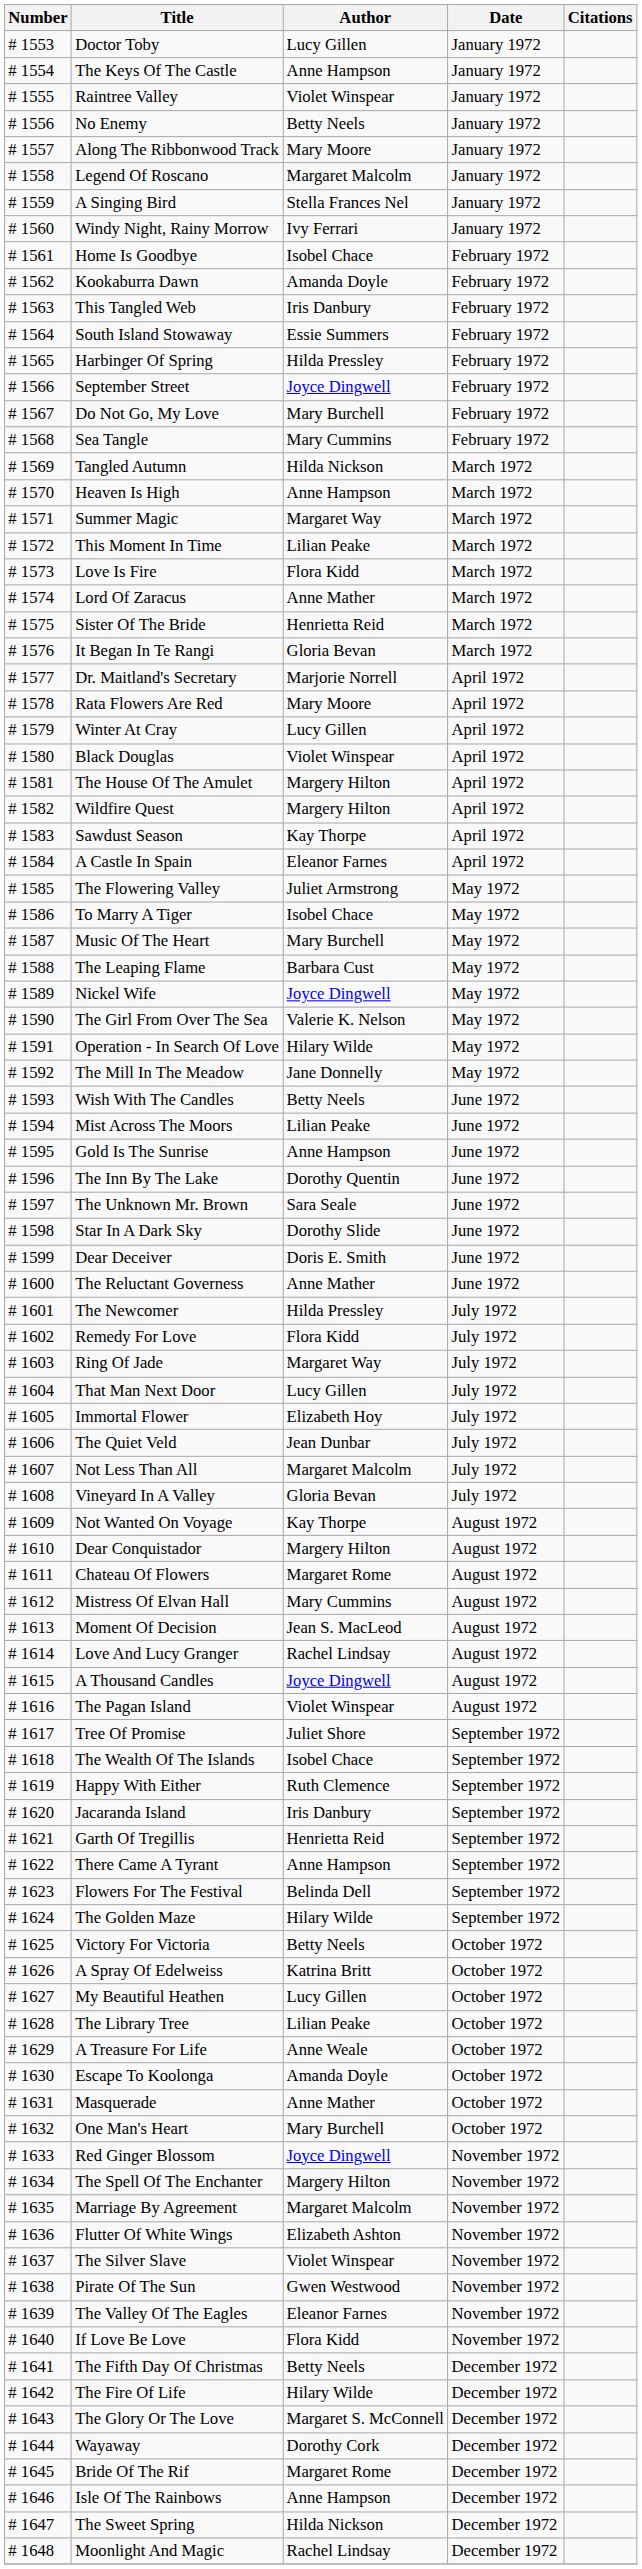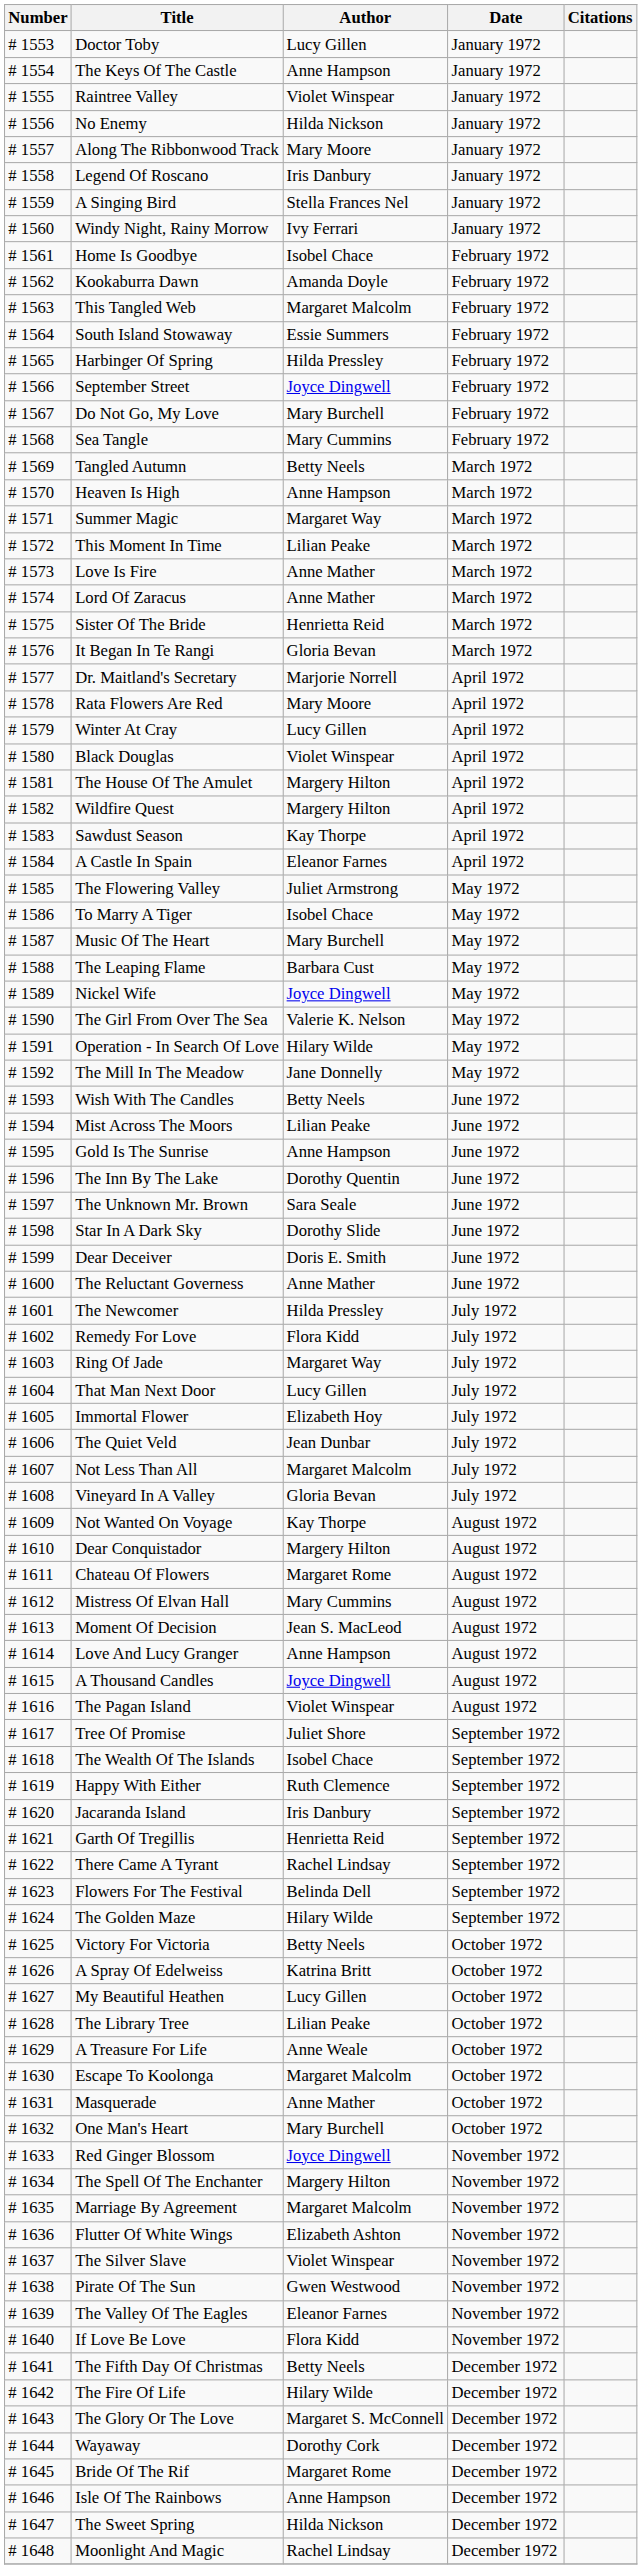 <table class="wikitable">
 <tr>
 <th>Number</th>
 <th>Title</th>
 <th>Author</th>
 <th>Date</th>
 <th>Citations</th>
 </tr>
 <tr>
 <td># 1553</td>
 <td>Doctor Toby</td>
 <td>Lucy Gillen</td>
 <td>January 1972</td>
 <td></td>
 </tr>
 <tr>
 <td># 1554</td>
 <td>The Keys Of The Castle</td>
 <td>Anne Hampson</td>
 <td>January 1972</td>
 <td></td>
 </tr>
 <tr>
 <td># 1555</td>
 <td>Raintree Valley</td>
 <td>Violet Winspear</td>
 <td>January 1972</td>
 <td></td>
 </tr>
 <tr>
 <td># 1556</td>
 <td>No Enemy</td>
-<td>Betty Neels</td>
+<td>Hilda Nickson</td>
 <td>January 1972</td>
 <td></td>
 </tr>
 <tr>
 <td># 1557</td>
 <td>Along The Ribbonwood Track</td>
 <td>Mary Moore</td>
 <td>January 1972</td>
 <td></td>
 </tr>
 <tr>
 <td># 1558</td>
 <td>Legend Of Roscano</td>
-<td>Margaret Malcolm</td>
+<td>Iris Danbury</td>
 <td>January 1972</td>
 <td></td>
 </tr>
 <tr>
 <td># 1559</td>
 <td>A Singing Bird</td>
 <td>Stella Frances Nel</td>
 <td>January 1972</td>
 <td></td>
 </tr>
 <tr>
 <td># 1560</td>
 <td>Windy Night, Rainy Morrow</td>
 <td>Ivy Ferrari</td>
 <td>January 1972</td>
 <td></td>
 </tr>
 <tr>
 <td># 1561</td>
 <td>Home Is Goodbye</td>
 <td>Isobel Chace</td>
 <td>February 1972</td>
 <td></td>
 </tr>
 <tr>
 <td># 1562</td>
 <td>Kookaburra Dawn</td>
 <td>Amanda Doyle</td>
 <td>February 1972</td>
 <td></td>
 </tr>
 <tr>
 <td># 1563</td>
 <td>This Tangled Web</td>
-<td>Iris Danbury</td>
+<td>Margaret Malcolm</td>
 <td>February 1972</td>
 <td></td>
 </tr>
 <tr>
 <td># 1564</td>
 <td>South Island Stowaway</td>
 <td>Essie Summers</td>
 <td>February 1972</td>
 <td></td>
 </tr>
 <tr>
 <td># 1565</td>
 <td>Harbinger Of Spring</td>
 <td>Hilda Pressley</td>
 <td>February 1972</td>
 <td></td>
 </tr>
 <tr>
 <td># 1566</td>
 <td>September Street</td>
 <td><a href='#'>Joyce Dingwell</a></td>
 <td>February 1972</td>
 <td></td>
 </tr>
 <tr>
 <td># 1567</td>
 <td>Do Not Go, My Love</td>
 <td>Mary Burchell</td>
 <td>February 1972</td>
 <td></td>
 </tr>
 <tr>
 <td># 1568</td>
 <td>Sea Tangle</td>
 <td>Mary Cummins</td>
 <td>February 1972</td>
 <td></td>
 </tr>
 <tr>
 <td># 1569</td>
 <td>Tangled Autumn</td>
-<td>Hilda Nickson</td>
+<td>Betty Neels</td>
 <td>March 1972</td>
 <td></td>
 </tr>
 <tr>
 <td># 1570</td>
 <td>Heaven Is High</td>
 <td>Anne Hampson</td>
 <td>March 1972</td>
 <td></td>
 </tr>
 <tr>
 <td># 1571</td>
 <td>Summer Magic</td>
 <td>Margaret Way</td>
 <td>March 1972</td>
 <td></td>
 </tr>
 <tr>
 <td># 1572</td>
 <td>This Moment In Time</td>
 <td>Lilian Peake</td>
 <td>March 1972</td>
 <td></td>
 </tr>
 <tr>
 <td># 1573</td>
 <td>Love Is Fire</td>
-<td>Flora Kidd</td>
+<td>Anne Mather</td>
 <td>March 1972</td>
 <td></td>
 </tr>
 <tr>
 <td># 1574</td>
 <td>Lord Of Zaracus</td>
 <td>Anne Mather</td>
 <td>March 1972</td>
 <td></td>
 </tr>
 <tr>
 <td># 1575</td>
 <td>Sister Of The Bride</td>
 <td>Henrietta Reid</td>
 <td>March 1972</td>
 <td></td>
 </tr>
 <tr>
 <td># 1576</td>
 <td>It Began In Te Rangi</td>
 <td>Gloria Bevan</td>
 <td>March 1972</td>
 <td></td>
 </tr>
 <tr>
 <td># 1577</td>
 <td>Dr. Maitland's Secretary</td>
 <td>Marjorie Norrell</td>
 <td>April 1972</td>
 <td></td>
 </tr>
 <tr>
 <td># 1578</td>
 <td>Rata Flowers Are Red</td>
 <td>Mary Moore</td>
 <td>April 1972</td>
 <td></td>
 </tr>
 <tr>
 <td># 1579</td>
 <td>Winter At Cray</td>
 <td>Lucy Gillen</td>
 <td>April 1972</td>
 <td></td>
 </tr>
 <tr>
 <td># 1580</td>
 <td>Black Douglas</td>
 <td>Violet Winspear</td>
 <td>April 1972</td>
 <td></td>
 </tr>
 <tr>
 <td># 1581</td>
 <td>The House Of The Amulet</td>
 <td>Margery Hilton</td>
 <td>April 1972</td>
 <td></td>
 </tr>
 <tr>
 <td># 1582</td>
 <td>Wildfire Quest</td>
 <td>Margery Hilton</td>
 <td>April 1972</td>
 <td></td>
 </tr>
 <tr>
 <td># 1583</td>
 <td>Sawdust Season</td>
 <td>Kay Thorpe</td>
 <td>April 1972</td>
 <td></td>
 </tr>
 <tr>
 <td># 1584</td>
 <td>A Castle In Spain</td>
 <td>Eleanor Farnes</td>
 <td>April 1972</td>
 <td></td>
 </tr>
 <tr>
 <td># 1585</td>
 <td>The Flowering Valley</td>
 <td>Juliet Armstrong</td>
 <td>May 1972</td>
 <td></td>
 </tr>
 <tr>
 <td># 1586</td>
 <td>To Marry A Tiger</td>
 <td>Isobel Chace</td>
 <td>May 1972</td>
 <td></td>
 </tr>
 <tr>
 <td># 1587</td>
 <td>Music Of The Heart</td>
 <td>Mary Burchell</td>
 <td>May 1972</td>
 <td></td>
 </tr>
 <tr>
 <td># 1588</td>
 <td>The Leaping Flame</td>
 <td>Barbara Cust</td>
 <td>May 1972</td>
 <td></td>
 </tr>
 <tr>
 <td># 1589</td>
 <td>Nickel Wife</td>
 <td><a href='#'>Joyce Dingwell</a></td>
 <td>May 1972</td>
 <td></td>
 </tr>
 <tr>
 <td># 1590</td>
 <td>The Girl From Over The Sea</td>
 <td>Valerie K. Nelson</td>
 <td>May 1972</td>
 <td></td>
 </tr>
 <tr>
 <td># 1591</td>
 <td>Operation - In Search Of Love</td>
 <td>Hilary Wilde</td>
 <td>May 1972</td>
 <td></td>
 </tr>
 <tr>
 <td># 1592</td>
 <td>The Mill In The Meadow</td>
 <td>Jane Donnelly</td>
 <td>May 1972</td>
 <td></td>
 </tr>
 <tr>
 <td># 1593</td>
 <td>Wish With The Candles</td>
 <td>Betty Neels</td>
 <td>June 1972</td>
 <td></td>
 </tr>
 <tr>
 <td># 1594</td>
 <td>Mist Across The Moors</td>
 <td>Lilian Peake</td>
 <td>June 1972</td>
 <td></td>
 </tr>
 <tr>
 <td># 1595</td>
 <td>Gold Is The Sunrise</td>
 <td>Anne Hampson</td>
 <td>June 1972</td>
 <td></td>
 </tr>
 <tr>
 <td># 1596</td>
 <td>The Inn By The Lake</td>
 <td>Dorothy Quentin</td>
 <td>June 1972</td>
 <td></td>
 </tr>
 <tr>
 <td># 1597</td>
 <td>The Unknown Mr. Brown</td>
 <td>Sara Seale</td>
 <td>June 1972</td>
 <td></td>
 </tr>
 <tr>
 <td># 1598</td>
 <td>Star In A Dark Sky</td>
 <td>Dorothy Slide</td>
 <td>June 1972</td>
 <td></td>
 </tr>
 <tr>
 <td># 1599</td>
 <td>Dear Deceiver</td>
 <td>Doris E. Smith</td>
 <td>June 1972</td>
 <td></td>
 </tr>
 <tr>
 <td># 1600</td>
 <td>The Reluctant Governess</td>
 <td>Anne Mather</td>
 <td>June 1972</td>
 <td></td>
 </tr>
 <tr>
 <td># 1601</td>
 <td>The Newcomer</td>
 <td>Hilda Pressley</td>
 <td>July 1972</td>
 <td></td>
 </tr>
 <tr>
 <td># 1602</td>
 <td>Remedy For Love</td>
 <td>Flora Kidd</td>
 <td>July 1972</td>
 <td></td>
 </tr>
 <tr>
 <td># 1603</td>
 <td>Ring Of Jade</td>
 <td>Margaret Way</td>
 <td>July 1972</td>
 <td></td>
 </tr>
 <tr>
 <td># 1604</td>
 <td>That Man Next Door</td>
 <td>Lucy Gillen</td>
 <td>July 1972</td>
 <td></td>
 </tr>
 <tr>
 <td># 1605</td>
 <td>Immortal Flower</td>
 <td>Elizabeth Hoy</td>
 <td>July 1972</td>
 <td></td>
 </tr>
 <tr>
 <td># 1606</td>
 <td>The Quiet Veld</td>
 <td>Jean Dunbar</td>
 <td>July 1972</td>
 <td></td>
 </tr>
 <tr>
 <td># 1607</td>
 <td>Not Less Than All</td>
 <td>Margaret Malcolm</td>
 <td>July 1972</td>
 <td></td>
 </tr>
 <tr>
 <td># 1608</td>
 <td>Vineyard In A Valley</td>
 <td>Gloria Bevan</td>
 <td>July 1972</td>
 <td></td>
 </tr>
 <tr>
 <td># 1609</td>
 <td>Not Wanted On Voyage</td>
 <td>Kay Thorpe</td>
 <td>August 1972</td>
 <td></td>
 </tr>
 <tr>
 <td># 1610</td>
 <td>Dear Conquistador</td>
 <td>Margery Hilton</td>
 <td>August 1972</td>
 <td></td>
 </tr>
 <tr>
 <td># 1611</td>
 <td>Chateau Of Flowers</td>
 <td>Margaret Rome</td>
 <td>August 1972</td>
 <td></td>
 </tr>
 <tr>
 <td># 1612</td>
 <td>Mistress Of Elvan Hall</td>
 <td>Mary Cummins</td>
 <td>August 1972</td>
 <td></td>
 </tr>
 <tr>
 <td># 1613</td>
 <td>Moment Of Decision</td>
 <td>Jean S. MacLeod</td>
 <td>August 1972</td>
 <td></td>
 </tr>
 <tr>
 <td># 1614</td>
 <td>Love And Lucy Granger</td>
-<td>Rachel Lindsay</td>
+<td>Anne Hampson</td>
 <td>August 1972</td>
 <td></td>
 </tr>
 <tr>
 <td># 1615</td>
 <td>A Thousand Candles</td>
 <td><a href='#'>Joyce Dingwell</a></td>
 <td>August 1972</td>
 <td></td>
 </tr>
 <tr>
 <td># 1616</td>
 <td>The Pagan Island</td>
 <td>Violet Winspear</td>
 <td>August 1972</td>
 <td></td>
 </tr>
 <tr>
 <td># 1617</td>
 <td>Tree Of Promise</td>
 <td>Juliet Shore</td>
 <td>September 1972</td>
 <td></td>
 </tr>
 <tr>
 <td># 1618</td>
 <td>The Wealth Of The Islands</td>
 <td>Isobel Chace</td>
 <td>September 1972</td>
 <td></td>
 </tr>
 <tr>
 <td># 1619</td>
 <td>Happy With Either</td>
 <td>Ruth Clemence</td>
 <td>September 1972</td>
 <td></td>
 </tr>
 <tr>
 <td># 1620</td>
 <td>Jacaranda Island</td>
 <td>Iris Danbury</td>
 <td>September 1972</td>
 <td></td>
 </tr>
 <tr>
 <td># 1621</td>
 <td>Garth Of Tregillis</td>
 <td>Henrietta Reid</td>
 <td>September 1972</td>
 <td></td>
 </tr>
 <tr>
 <td># 1622</td>
 <td>There Came A Tyrant</td>
-<td>Anne Hampson</td>
+<td>Rachel Lindsay</td>
 <td>September 1972</td>
 <td></td>
 </tr>
 <tr>
 <td># 1623</td>
 <td>Flowers For The Festival</td>
 <td>Belinda Dell</td>
 <td>September 1972</td>
 <td></td>
 </tr>
 <tr>
 <td># 1624</td>
 <td>The Golden Maze</td>
 <td>Hilary Wilde</td>
 <td>September 1972</td>
 <td></td>
 </tr>
 <tr>
 <td># 1625</td>
 <td>Victory For Victoria</td>
 <td>Betty Neels</td>
 <td>October 1972</td>
 <td></td>
 </tr>
 <tr>
 <td># 1626</td>
 <td>A Spray Of Edelweiss</td>
 <td>Katrina Britt</td>
 <td>October 1972</td>
 <td></td>
 </tr>
 <tr>
 <td># 1627</td>
 <td>My Beautiful Heathen</td>
 <td>Lucy Gillen</td>
 <td>October 1972</td>
 <td></td>
 </tr>
 <tr>
 <td># 1628</td>
 <td>The Library Tree</td>
 <td>Lilian Peake</td>
 <td>October 1972</td>
 <td></td>
 </tr>
 <tr>
 <td># 1629</td>
 <td>A Treasure For Life</td>
 <td>Anne Weale</td>
 <td>October 1972</td>
 <td></td>
 </tr>
 <tr>
 <td># 1630</td>
 <td>Escape To Koolonga</td>
-<td>Amanda Doyle</td>
+<td>Margaret Malcolm</td>
 <td>October 1972</td>
 <td></td>
 </tr>
 <tr>
 <td># 1631</td>
 <td>Masquerade</td>
 <td>Anne Mather</td>
 <td>October 1972</td>
 <td></td>
 </tr>
 <tr>
 <td># 1632</td>
 <td>One Man's Heart</td>
 <td>Mary Burchell</td>
 <td>October 1972</td>
 <td></td>
 </tr>
 <tr>
 <td># 1633</td>
 <td>Red Ginger Blossom</td>
 <td><a href='#'>Joyce Dingwell</a></td>
 <td>November 1972</td>
 <td></td>
 </tr>
 <tr>
 <td># 1634</td>
 <td>The Spell Of The Enchanter</td>
 <td>Margery Hilton</td>
 <td>November 1972</td>
 <td></td>
 </tr>
 <tr>
 <td># 1635</td>
 <td>Marriage By Agreement</td>
 <td>Margaret Malcolm</td>
 <td>November 1972</td>
 <td></td>
 </tr>
 <tr>
 <td># 1636</td>
 <td>Flutter Of White Wings</td>
 <td>Elizabeth Ashton</td>
 <td>November 1972</td>
 <td></td>
 </tr>
 <tr>
 <td># 1637</td>
 <td>The Silver Slave</td>
 <td>Violet Winspear</td>
 <td>November 1972</td>
 <td></td>
 </tr>
 <tr>
 <td># 1638</td>
 <td>Pirate Of The Sun</td>
 <td>Gwen Westwood</td>
 <td>November 1972</td>
 <td></td>
 </tr>
 <tr>
 <td># 1639</td>
 <td>The Valley Of The Eagles</td>
 <td>Eleanor Farnes</td>
 <td>November 1972</td>
 <td></td>
 </tr>
 <tr>
 <td># 1640</td>
 <td>If Love Be Love</td>
 <td>Flora Kidd</td>
 <td>November 1972</td>
 <td></td>
 </tr>
 <tr>
 <td># 1641</td>
 <td>The Fifth Day Of Christmas</td>
 <td>Betty Neels</td>
 <td>December 1972</td>
 <td></td>
 </tr>
 <tr>
 <td># 1642</td>
 <td>The Fire Of Life</td>
 <td>Hilary Wilde</td>
 <td>December 1972</td>
 <td></td>
 </tr>
 <tr>
 <td># 1643</td>
 <td>The Glory Or The Love</td>
 <td>Margaret S. McConnell</td>
 <td>December 1972</td>
 <td></td>
 </tr>
 <tr>
 <td># 1644</td>
 <td>Wayaway</td>
 <td>Dorothy Cork</td>
 <td>December 1972</td>
 <td></td>
 </tr>
 <tr>
 <td># 1645</td>
 <td>Bride Of The Rif</td>
 <td>Margaret Rome</td>
 <td>December 1972</td>
 <td></td>
 </tr>
 <tr>
 <td># 1646</td>
 <td>Isle Of The Rainbows</td>
 <td>Anne Hampson</td>
 <td>December 1972</td>
 <td></td>
 </tr>
 <tr>
 <td># 1647</td>
 <td>The Sweet Spring</td>
 <td>Hilda Nickson</td>
 <td>December 1972</td>
 <td></td>
 </tr>
 <tr>
 <td># 1648</td>
 <td>Moonlight And Magic</td>
 <td>Rachel Lindsay</td>
 <td>December 1972</td>
 <td></td>
 </tr>
 <tr>
 </tr>
 </table>
